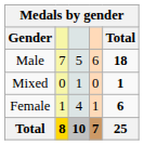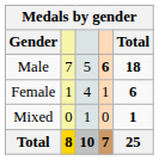 <table class=wikitable style="font-size:85%;float:left;">
 <tr>
 <th colspan=5>Medals by gender</th>
 </tr>
 <tr>
 <th>Gender</th>
 <td bgcolor=F7F6A8></td>
 <td bgcolor=DCE5E5></td>
 <td bgcolor=FFDAB9></td>
 <th>Total</th>
 </tr>
 <tr align=center>
 <td>Male</td>
 <td bgcolor=F7F6A8>7</td>
 <td bgcolor=DCE5E5>5</td>
-<td bgcolor=FFDAB9>6</td>
+<td bgcolor=FFDAB9><strong>6</strong></td>
 <td><strong>18</strong></td>
+</tr>
+<tr align=center>
+<td>Female</td>
+<td bgcolor=F7F6A8>1</td>
+<td bgcolor=DCE5E5>4</td>
+<td bgcolor=FFDAB9>1</td>
+<td><strong>6</strong></td>
 </tr>
 <tr align=center>
 <td>Mixed</td>
 <td bgcolor=F7F6A8>0</td>
 <td bgcolor=DCE5E5>1</td>
 <td bgcolor=FFDAB9>0</td>
 <td><strong>1</strong></td>
-</tr>
-<tr align=center>
-<td>Female</td>
-<td bgcolor=F7F6A8>1</td>
-<td bgcolor=DCE5E5>4</td>
-<td bgcolor=FFDAB9>1</td>
-<td><strong>6</strong></td>
 </tr>
 <tr>
 <th>Total</th>
 <th style=background:gold>8</th>
 <th style=background:silver>10</th>
 <th style=background:#c96>7</th>
 <th>25</th>
 </tr>
 </table>
